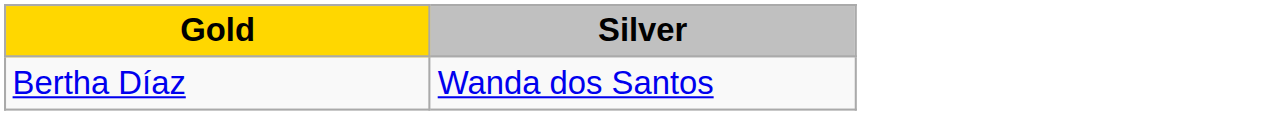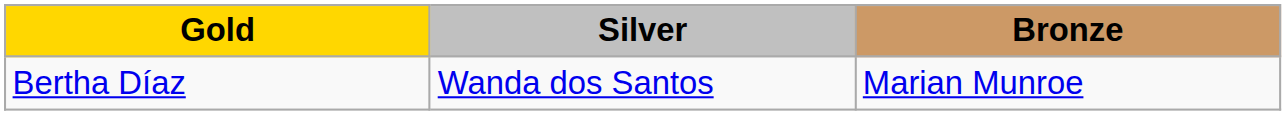 <table class="wikitable" style="text-align:left">
 <tr align="center">
 <td width=200 bgcolor=gold><strong>Gold</strong></td>
 <td width=200 bgcolor=silver><strong>Silver</strong></td>
+<td width=200 bgcolor=CC9966><strong>Bronze</strong></td>
 </tr>
 <tr>
 <td><a href='#'>Bertha Díaz</a><br><em></em></td>
 <td><a href='#'>Wanda dos Santos</a><br><em></em></td>
+<td><a href='#'>Marian Munroe</a><br><em></em></td>
 </tr>
 </table>
